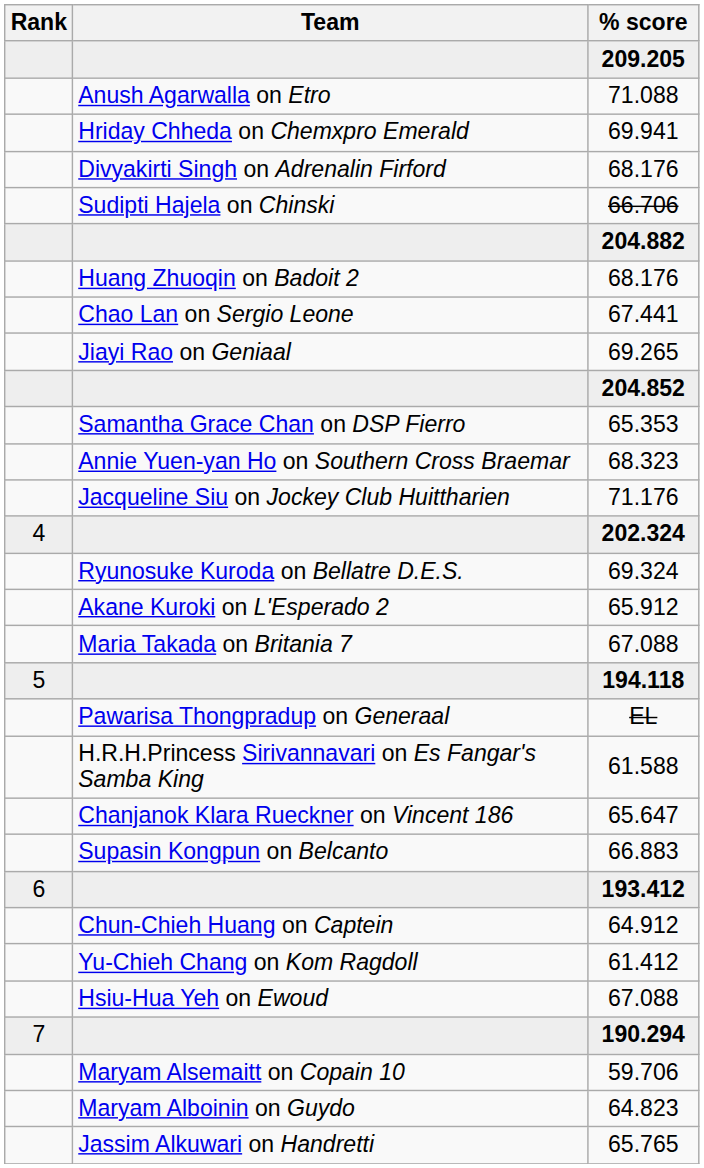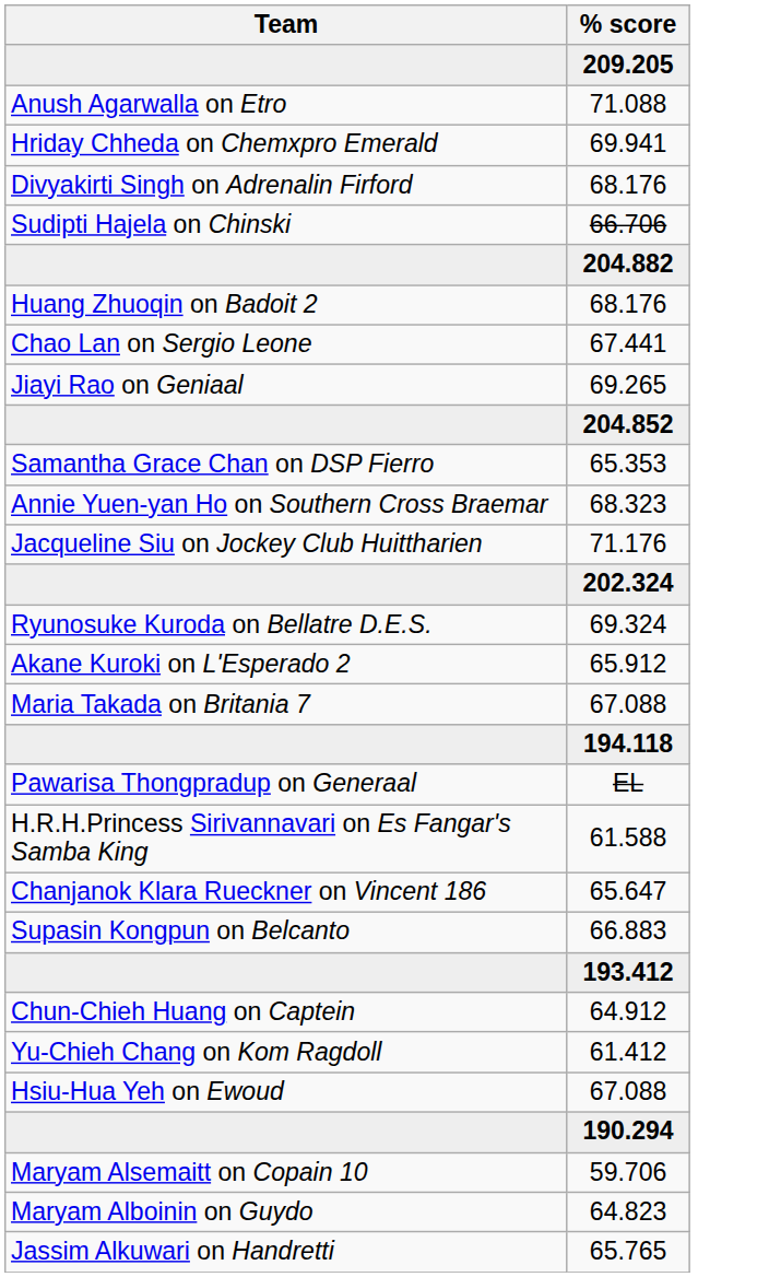 <table class="wikitable" style="text-align:center">
 <tr>
-<th width=40>Rank</th>
 <th width=350>Team</th>
 <th width=70>% score</th>
 </tr>
 <tr bgcolor=eeeeee>
-<td></td>
 <td align=left></td>
 <td><strong>209.205</strong></td>
 </tr>
 <tr>
-<td></td>
 <td align=left><a href='#'>Anush Agarwalla</a> on <em>Etro</em></td>
 <td>71.088</td>
 </tr>
 <tr>
-<td></td>
 <td align=left><a href='#'>Hriday Chheda</a> on <em>Chemxpro Emerald</em></td>
 <td>69.941</td>
 </tr>
 <tr>
-<td></td>
 <td align=left><a href='#'>Divyakirti Singh</a> on <em>Adrenalin Firford</em></td>
 <td>68.176</td>
 </tr>
 <tr>
-<td></td>
 <td align=left><a href='#'>Sudipti Hajela</a> on <em>Chinski</em></td>
 <td><s>66.706</s></td>
 </tr>
 <tr bgcolor=eeeeee>
-<td></td>
 <td align=left></td>
 <td><strong>204.882</strong></td>
 </tr>
 <tr>
-<td></td>
 <td align=left><a href='#'>Huang Zhuoqin</a> on <em>Badoit 2</em></td>
 <td>68.176</td>
 </tr>
 <tr>
-<td></td>
 <td align=left><a href='#'>Chao Lan</a> on <em>Sergio Leone</em></td>
 <td>67.441</td>
 </tr>
 <tr>
-<td></td>
 <td align=left><a href='#'>Jiayi Rao</a> on <em>Geniaal</em></td>
 <td>69.265</td>
 </tr>
 <tr bgcolor=eeeeee>
-<td></td>
 <td align=left></td>
 <td><strong>204.852</strong></td>
 </tr>
 <tr>
-<td></td>
 <td align=left><a href='#'>Samantha Grace Chan</a> on <em>DSP Fierro</em></td>
 <td>65.353</td>
 </tr>
 <tr>
-<td></td>
 <td align=left><a href='#'>Annie Yuen-yan Ho</a> on <em>Southern Cross Braemar</em></td>
 <td>68.323</td>
 </tr>
 <tr>
-<td></td>
 <td align=left><a href='#'>Jacqueline Siu</a> on <em>Jockey Club Huittharien</em></td>
 <td>71.176</td>
 </tr>
 <tr bgcolor=eeeeee>
-<td>4</td>
 <td align=left></td>
 <td><strong>202.324</strong></td>
 </tr>
 <tr>
-<td></td>
 <td align=left><a href='#'>Ryunosuke Kuroda</a> on <em>Bellatre D.E.S.</em></td>
 <td>69.324</td>
 </tr>
 <tr>
-<td></td>
 <td align=left><a href='#'>Akane Kuroki</a> on <em>L'Esperado 2</em></td>
 <td>65.912</td>
 </tr>
 <tr>
-<td></td>
 <td align=left><a href='#'>Maria Takada</a> on <em>Britania 7</em></td>
 <td>67.088</td>
 </tr>
 <tr bgcolor=eeeeee>
-<td>5</td>
 <td align=left></td>
 <td><strong>194.118</strong></td>
 </tr>
 <tr>
-<td></td>
 <td align=left><a href='#'>Pawarisa Thongpradup</a> on <em>Generaal</em></td>
 <td><s>EL</s></td>
 </tr>
 <tr>
-<td></td>
 <td align=left>H.R.H.Princess <a href='#'>Sirivannavari</a> on <em>Es Fangar's Samba King</em></td>
 <td>61.588</td>
 </tr>
 <tr>
-<td></td>
 <td align=left><a href='#'>Chanjanok Klara Rueckner</a> on <em>Vincent 186</em></td>
 <td>65.647</td>
 </tr>
 <tr>
-<td></td>
 <td align=left><a href='#'>Supasin Kongpun</a> on <em>Belcanto</em></td>
 <td>66.883</td>
 </tr>
 <tr bgcolor=eeeeee>
-<td>6</td>
 <td align=left></td>
 <td><strong>193.412</strong></td>
 </tr>
 <tr>
-<td></td>
 <td align=left><a href='#'>Chun-Chieh Huang</a> on <em>Captein</em></td>
 <td>64.912</td>
 </tr>
 <tr>
-<td></td>
 <td align=left><a href='#'>Yu-Chieh Chang</a> on <em>Kom Ragdoll</em></td>
 <td>61.412</td>
 </tr>
 <tr>
-<td></td>
 <td align=left><a href='#'>Hsiu-Hua Yeh</a> on <em>Ewoud</em></td>
 <td>67.088</td>
 </tr>
 <tr bgcolor=eeeeee>
-<td>7</td>
 <td align=left></td>
 <td><strong>190.294</strong></td>
 </tr>
 <tr>
-<td></td>
 <td align=left><a href='#'>Maryam Alsemaitt</a> on <em>Copain 10</em></td>
 <td>59.706</td>
 </tr>
 <tr>
-<td></td>
 <td align=left><a href='#'>Maryam Alboinin</a> on <em>Guydo</em></td>
 <td>64.823</td>
 </tr>
 <tr>
-<td></td>
 <td align=left><a href='#'>Jassim Alkuwari</a> on <em>Handretti</em></td>
 <td>65.765</td>
 </tr>
 </table>
